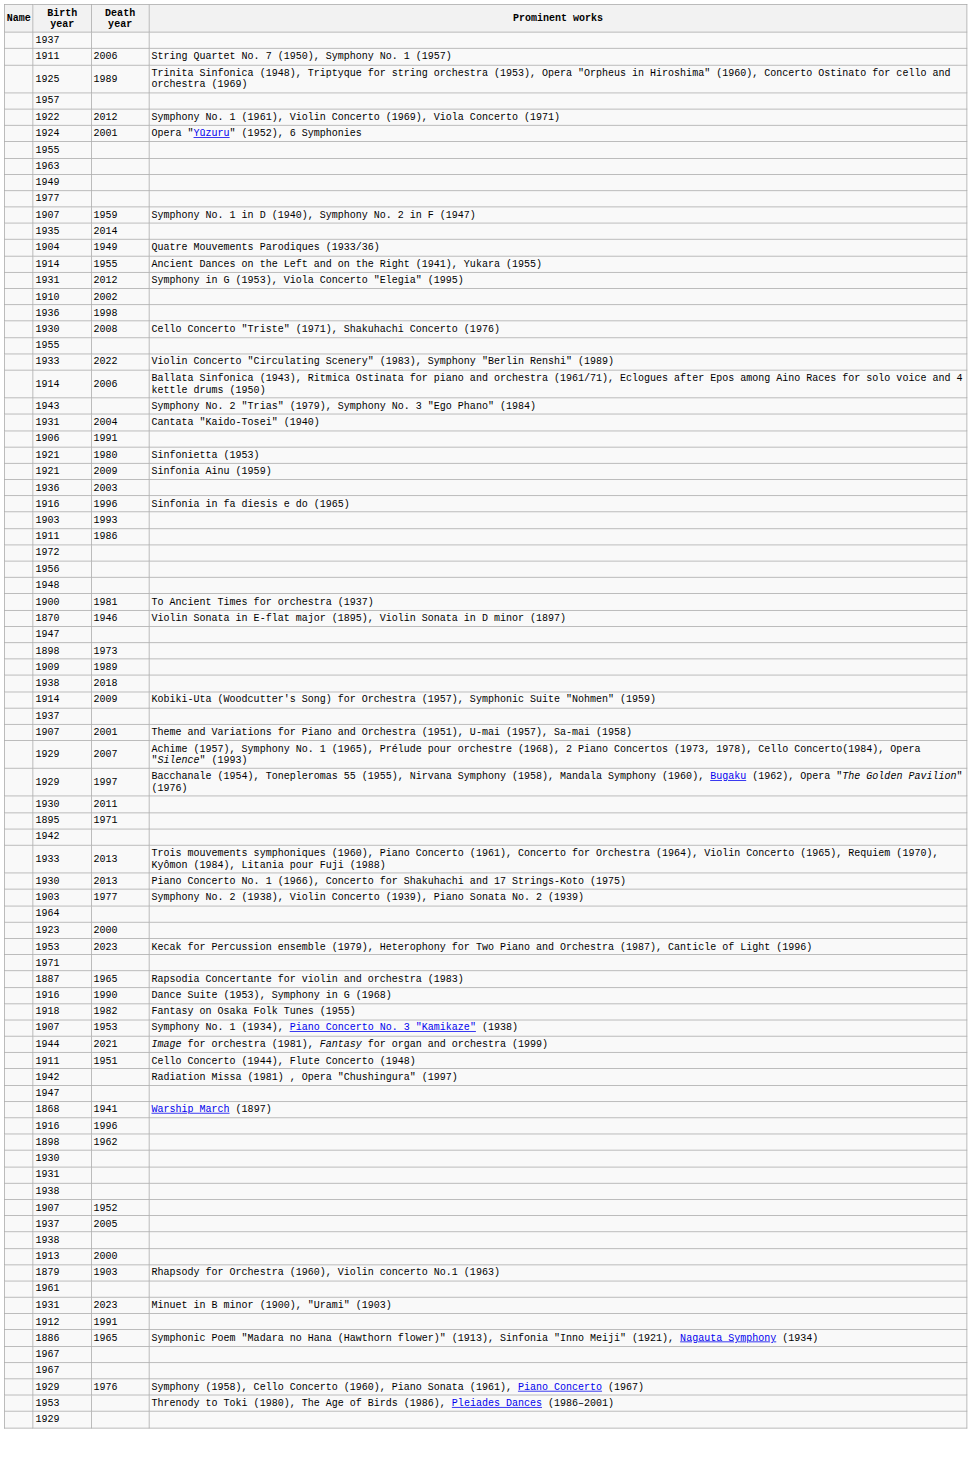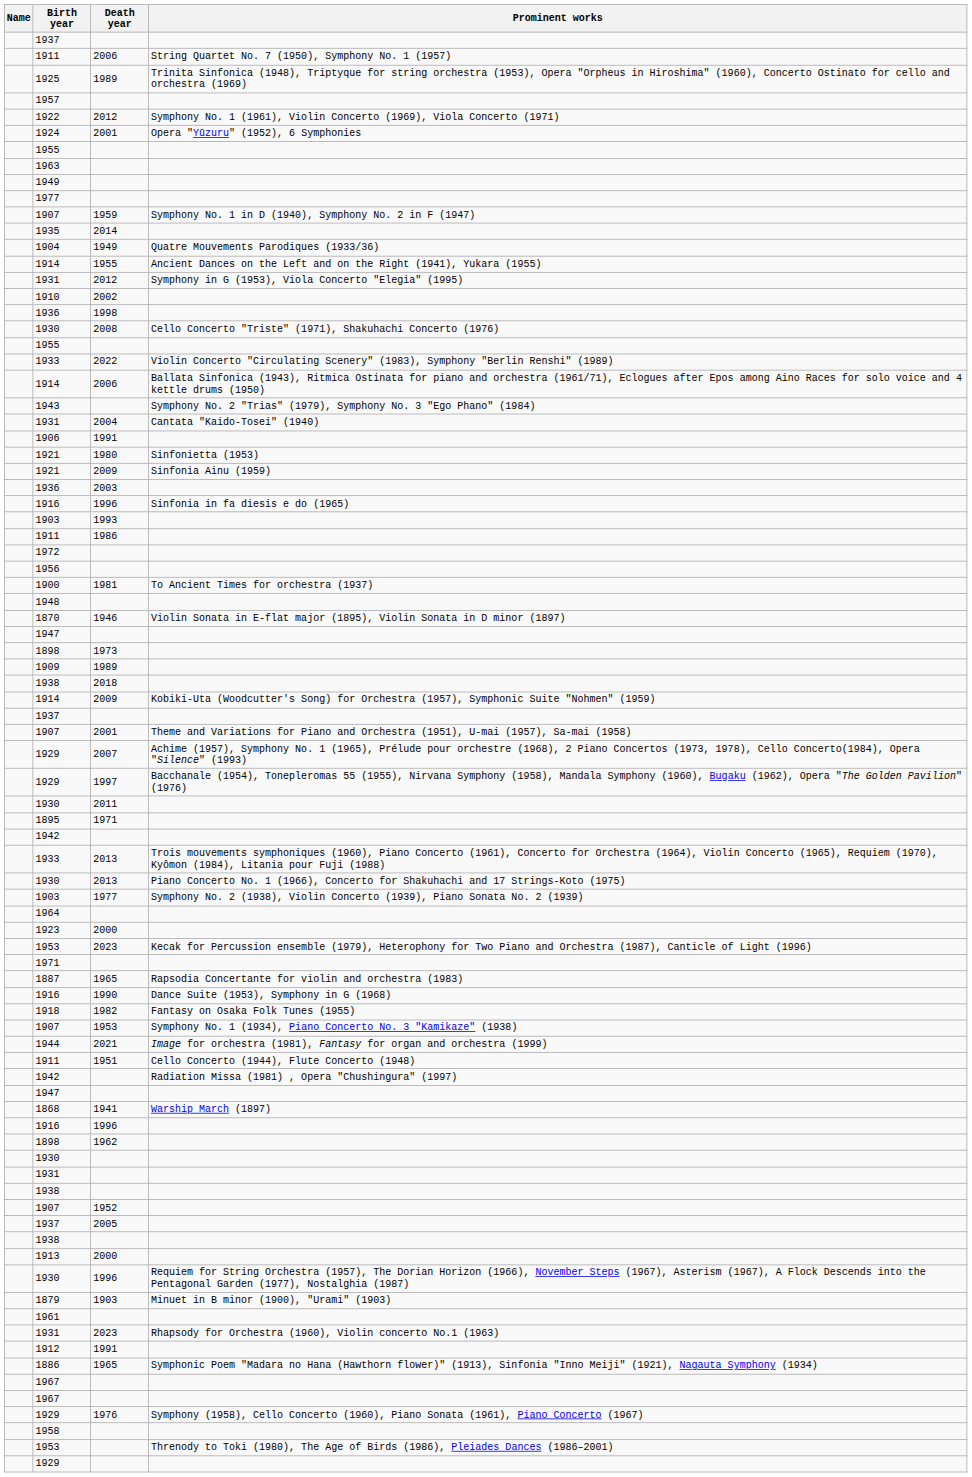 <table class="wikitable sortable">
 <tr>
 <th>Name</th>
 <th>Birth year</th>
 <th>Death year</th>
 <th>Prominent works</th>
 </tr>
 <tr>
 <td></td>
 <td>1937</td>
 <td></td>
 <td></td>
 </tr>
 <tr>
 <td></td>
 <td>1911</td>
 <td>2006</td>
 <td>String Quartet No. 7 (1950), Symphony No. 1 (1957)</td>
 </tr>
 <tr>
 <td></td>
 <td>1925</td>
 <td>1989</td>
 <td>Trinita Sinfonica (1948), Triptyque for string orchestra (1953), Opera "Orpheus in Hiroshima" (1960),  Concerto Ostinato for cello and orchestra (1969)</td>
 </tr>
 <tr>
 <td></td>
 <td>1957</td>
 <td></td>
 <td></td>
 </tr>
 <tr>
 <td></td>
 <td>1922</td>
 <td>2012</td>
 <td>Symphony No. 1 (1961), Violin Concerto (1969), Viola Concerto (1971)</td>
 </tr>
 <tr>
 <td></td>
 <td>1924</td>
 <td>2001</td>
 <td>Opera "<a href='#'>Yūzuru</a>" (1952), 6 Symphonies</td>
 </tr>
 <tr>
 <td></td>
 <td>1955</td>
 <td></td>
 <td></td>
 </tr>
 <tr>
 <td></td>
 <td>1963</td>
 <td></td>
 <td></td>
 </tr>
 <tr>
 <td></td>
 <td>1949</td>
 <td></td>
 <td></td>
 </tr>
 <tr>
 <td></td>
 <td>1977</td>
 <td></td>
 <td></td>
 </tr>
 <tr>
 <td></td>
 <td>1907</td>
 <td>1959</td>
 <td>Symphony No. 1 in D (1940), Symphony No. 2 in F (1947)</td>
 </tr>
 <tr>
 <td></td>
 <td>1935</td>
 <td>2014</td>
 <td></td>
 </tr>
 <tr>
 <td></td>
 <td>1904</td>
 <td>1949</td>
 <td>Quatre Mouvements Parodiques (1933/36)</td>
 </tr>
 <tr>
 <td></td>
 <td>1914</td>
 <td>1955</td>
 <td>Ancient Dances on the Left and on the Right (1941), Yukara (1955)</td>
 </tr>
 <tr>
 <td></td>
 <td>1931</td>
 <td>2012</td>
 <td>Symphony in G (1953), Viola Concerto "Elegia" (1995)</td>
 </tr>
 <tr>
 <td></td>
 <td>1910</td>
 <td>2002</td>
 <td></td>
 </tr>
 <tr>
 <td></td>
 <td>1936</td>
 <td>1998</td>
 <td></td>
 </tr>
 <tr>
 <td></td>
 <td>1930</td>
 <td>2008</td>
 <td>Cello Concerto "Triste" (1971), Shakuhachi Concerto (1976)</td>
 </tr>
 <tr>
 <td></td>
 <td>1955</td>
 <td></td>
 <td></td>
 </tr>
 <tr>
 <td></td>
 <td>1933</td>
 <td>2022</td>
 <td>Violin Concerto "Circulating Scenery" (1983), Symphony "Berlin Renshi" (1989)</td>
 </tr>
 <tr>
 <td></td>
 <td>1914</td>
 <td>2006</td>
 <td>Ballata Sinfonica (1943), Ritmica Ostinata for piano and orchestra (1961/71), Eclogues after Epos among Aino Races for solo voice and 4 kettle drums (1950)</td>
 </tr>
 <tr>
 <td></td>
 <td>1943</td>
 <td></td>
 <td>Symphony No. 2 "Trias" (1979), Symphony No. 3 "Ego Phano" (1984)</td>
 </tr>
 <tr>
 <td></td>
 <td>1931</td>
 <td>2004</td>
 <td>Cantata "Kaido-Tosei" (1940)</td>
 </tr>
 <tr>
 <td></td>
 <td>1906</td>
 <td>1991</td>
 <td></td>
 </tr>
 <tr>
 <td></td>
 <td>1921</td>
 <td>1980</td>
 <td>Sinfonietta (1953)</td>
 </tr>
 <tr>
 <td></td>
 <td>1921</td>
 <td>2009</td>
 <td>Sinfonia Ainu (1959)</td>
 </tr>
 <tr>
 <td></td>
 <td>1936</td>
 <td>2003</td>
 <td></td>
 </tr>
 <tr>
 <td></td>
 <td>1916</td>
 <td>1996</td>
 <td>Sinfonia in fa diesis e do (1965)</td>
 </tr>
 <tr>
 <td></td>
 <td>1903</td>
 <td>1993</td>
 <td></td>
 </tr>
 <tr>
 <td></td>
 <td>1911</td>
 <td>1986</td>
 <td></td>
 </tr>
 <tr>
 <td></td>
 <td>1972</td>
 <td></td>
 <td></td>
 </tr>
 <tr>
 <td></td>
 <td>1956</td>
 <td></td>
 <td></td>
 </tr>
 <tr>
 <td></td>
+<td>1900</td>
+<td>1981</td>
+<td>To Ancient Times for orchestra (1937)</td>
+</tr>
+<tr>
+<td></td>
 <td>1948</td>
 <td></td>
 <td></td>
-</tr>
-<tr>
-<td></td>
-<td>1900</td>
-<td>1981</td>
-<td>To Ancient Times for orchestra (1937)</td>
 </tr>
 <tr>
 <td></td>
 <td>1870</td>
 <td>1946</td>
 <td>Violin Sonata in E-flat major (1895), Violin Sonata in D minor (1897)</td>
 </tr>
 <tr>
 <td></td>
 <td>1947</td>
 <td></td>
 <td></td>
 </tr>
 <tr>
 <td></td>
 <td>1898</td>
 <td>1973</td>
 <td></td>
 </tr>
 <tr>
 <td></td>
 <td>1909</td>
 <td>1989</td>
 <td></td>
 </tr>
 <tr>
 <td></td>
 <td>1938</td>
 <td>2018</td>
 <td></td>
 </tr>
 <tr>
 <td></td>
 <td>1914</td>
 <td>2009</td>
 <td>Kobiki-Uta (Woodcutter's Song) for Orchestra (1957), Symphonic Suite "Nohmen" (1959)</td>
 </tr>
 <tr>
 <td></td>
 <td>1937</td>
 <td></td>
 <td></td>
 </tr>
 <tr>
 <td></td>
 <td>1907</td>
 <td>2001</td>
 <td>Theme and Variations for Piano and Orchestra (1951), U-mai (1957), Sa-mai (1958)</td>
 </tr>
 <tr>
 <td></td>
 <td>1929</td>
 <td>2007</td>
 <td>Achime (1957), Symphony No. 1 (1965), Prélude pour orchestre (1968), 2 Piano Concertos (1973, 1978), Cello Concerto(1984), Opera "<em>Silence</em>" (1993)</td>
 </tr>
 <tr>
 <td></td>
 <td>1929</td>
 <td>1997</td>
 <td>Bacchanale (1954), Tonepleromas 55 (1955), Nirvana Symphony (1958), Mandala Symphony (1960),  <a href='#'>Bugaku</a> (1962), Opera "<em>The Golden Pavilion</em>" (1976)</td>
 </tr>
 <tr>
 <td></td>
 <td>1930</td>
 <td>2011</td>
 <td></td>
 </tr>
 <tr>
 <td></td>
 <td>1895</td>
 <td>1971</td>
 <td></td>
 </tr>
 <tr>
 <td></td>
 <td>1942</td>
 <td></td>
 <td></td>
 </tr>
 <tr>
 <td></td>
 <td>1933</td>
 <td>2013</td>
 <td>Trois mouvements symphoniques (1960), Piano Concerto (1961), Concerto for Orchestra (1964), Violin Concerto (1965),  Requiem (1970), Kyômon (1984), Litania pour Fuji (1988)</td>
 </tr>
 <tr>
 <td></td>
 <td>1930</td>
 <td>2013</td>
 <td>Piano Concerto No. 1 (1966), Concerto for Shakuhachi and 17 Strings-Koto (1975)</td>
 </tr>
 <tr>
 <td></td>
 <td>1903</td>
 <td>1977</td>
 <td>Symphony No. 2 (1938), Violin Concerto (1939), Piano Sonata No. 2 (1939)</td>
 </tr>
 <tr>
 <td></td>
 <td>1964</td>
 <td></td>
 <td></td>
 </tr>
 <tr>
 <td></td>
 <td>1923</td>
 <td>2000</td>
 <td></td>
 </tr>
 <tr>
 <td></td>
 <td>1953</td>
 <td>2023</td>
 <td>Kecak for Percussion ensemble (1979), Heterophony for Two Piano and Orchestra (1987), Canticle of Light (1996)</td>
 </tr>
 <tr>
 <td></td>
 <td>1971</td>
 <td></td>
 <td></td>
 </tr>
 <tr>
 <td></td>
 <td>1887</td>
 <td>1965</td>
 <td>Rapsodia Concertante for violin and orchestra (1983)</td>
 </tr>
 <tr>
 <td></td>
 <td>1916</td>
 <td>1990</td>
 <td>Dance Suite (1953), Symphony in G (1968)</td>
 </tr>
 <tr>
 <td></td>
 <td>1918</td>
 <td>1982</td>
 <td>Fantasy on Osaka Folk Tunes (1955)</td>
 </tr>
 <tr>
 <td></td>
 <td>1907</td>
 <td>1953</td>
 <td>Symphony No. 1 (1934), <a href='#'>Piano Concerto No. 3 "Kamikaze"</a> (1938)</td>
 </tr>
 <tr>
 <td></td>
 <td>1944</td>
 <td>2021</td>
 <td><em>Image</em> for orchestra (1981), <em>Fantasy</em> for organ and orchestra (1999)</td>
 </tr>
 <tr>
 <td></td>
 <td>1911</td>
 <td>1951</td>
 <td>Cello Concerto (1944), Flute Concerto (1948)</td>
 </tr>
 <tr>
 <td></td>
 <td>1942</td>
 <td></td>
 <td>Radiation Missa (1981) , Opera "Chushingura" (1997)</td>
 </tr>
 <tr>
 <td></td>
 <td>1947</td>
 <td></td>
 <td></td>
 </tr>
 <tr>
 <td></td>
 <td>1868</td>
 <td>1941</td>
 <td><a href='#'>Warship March</a> (1897)</td>
 </tr>
 <tr>
 <td></td>
 <td>1916</td>
 <td>1996</td>
 <td></td>
 </tr>
 <tr>
 <td></td>
 <td>1898</td>
 <td>1962</td>
 <td></td>
 </tr>
 <tr>
 <td></td>
 <td>1930</td>
 <td></td>
 <td></td>
 </tr>
 <tr>
 <td></td>
 <td>1931</td>
 <td></td>
 <td></td>
 </tr>
 <tr>
 <td></td>
 <td>1938</td>
 <td></td>
 <td></td>
 </tr>
 <tr>
 <td></td>
 <td>1907</td>
 <td>1952</td>
 <td></td>
 </tr>
 <tr>
 <td></td>
 <td>1937</td>
 <td>2005</td>
 <td></td>
 </tr>
 <tr>
 <td></td>
 <td>1938</td>
 <td></td>
 <td></td>
 </tr>
 <tr>
 <td></td>
 <td>1913</td>
 <td>2000</td>
 <td></td>
 </tr>
 <tr>
 <td></td>
+<td>1930</td>
+<td>1996</td>
+<td>Requiem for String Orchestra (1957), The Dorian Horizon (1966), <a href='#'>November Steps</a> (1967), Asterism (1967), A Flock Descends into the Pentagonal Garden (1977), Nostalghia (1987)</td>
+</tr>
+<tr>
+<td></td>
 <td>1879</td>
 <td>1903</td>
-<td>Rhapsody for Orchestra (1960), Violin concerto No.1 (1963)</td>
+<td>Minuet in B minor (1900), "Urami" (1903)</td>
 </tr>
 <tr>
 <td></td>
 <td>1961</td>
 <td></td>
 <td></td>
 </tr>
 <tr>
 <td></td>
 <td>1931</td>
 <td>2023</td>
-<td>Minuet in B minor (1900), "Urami" (1903)</td>
+<td>Rhapsody for Orchestra (1960), Violin concerto No.1 (1963)</td>
 </tr>
 <tr>
 <td></td>
 <td>1912</td>
 <td>1991</td>
 <td></td>
 </tr>
 <tr>
 <td></td>
 <td>1886</td>
 <td>1965</td>
 <td>Symphonic Poem "Madara no Hana (Hawthorn flower)" (1913), Sinfonia "Inno Meiji" (1921), <a href='#'>Nagauta Symphony</a> (1934)</td>
 </tr>
 <tr>
 <td></td>
 <td>1967</td>
 <td></td>
 <td></td>
 </tr>
 <tr>
 <td></td>
 <td>1967</td>
 <td></td>
 <td></td>
 </tr>
 <tr>
 <td></td>
 <td>1929</td>
 <td>1976</td>
 <td>Symphony (1958), Cello Concerto (1960), Piano Sonata (1961), <a href='#'>Piano Concerto</a> (1967)</td>
 </tr>
 <tr>
 <td></td>
+<td>1958</td>
+<td></td>
+<td></td>
+</tr>
+<tr>
+<td></td>
 <td>1953</td>
 <td></td>
 <td>Threnody to Toki (1980), The Age of Birds (1986), <a href='#'>Pleiades Dances</a> (1986–2001)</td>
 </tr>
 <tr>
 <td></td>
 <td>1929</td>
 <td></td>
 <td></td>
 </tr>
 </table>
